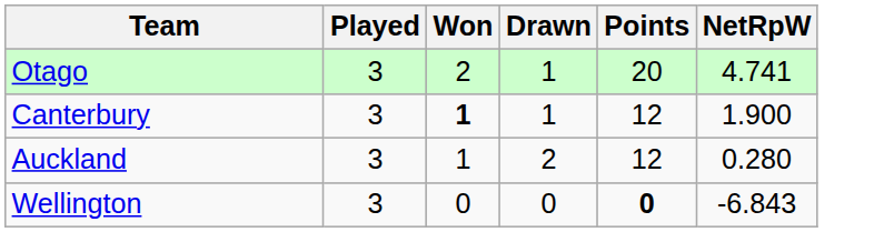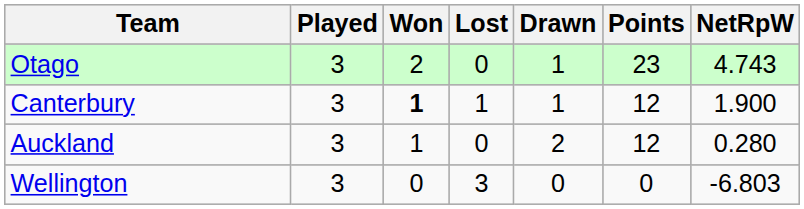 <table class="wikitable" style="text-align:center;">
 <tr>
 <th width=175>Team</th>
 <th style="width:30px;" abbr="Played">Played</th>
 <th style="width:30px;" abbr="Won">Won</th>
+<th style="width:30px;" abbr="Lost">Lost</th>
 <th style="width:30px;" abbr="Drawn">Drawn</th>
 <th style="width:30px;" abbr="Points">Points</th>
 <th style="width:30px;" abbr="NetRpW">NetRpW</th>
 </tr>
 <tr style="background:#cfc">
 <td style="text-align:left;"><a href='#'>Otago</a></td>
 <td>3</td>
 <td>2</td>
+<td>0</td>
 <td>1</td>
-<td>20</td>
-<td>4.741</td>
+<td>23</td>
+<td>4.743</td>
 </tr>
 <tr>
 <td style="text-align:left;"><a href='#'>Canterbury</a></td>
 <td>3</td>
 <td><strong>1</strong></td>
+<td>1</td>
 <td>1</td>
 <td>12</td>
 <td>1.900</td>
 </tr>
 <tr>
 <td style="text-align:left;"><a href='#'>Auckland</a></td>
 <td>3</td>
 <td>1</td>
+<td>0</td>
 <td>2</td>
 <td>12</td>
 <td>0.280</td>
 </tr>
 <tr>
 <td style="text-align:left;"><a href='#'>Wellington</a></td>
 <td>3</td>
 <td>0</td>
+<td>3</td>
 <td>0</td>
-<td><strong>0</strong></td>
-<td>-6.843</td>
+<td>0</td>
+<td>-6.803</td>
 </tr>
 </table>
